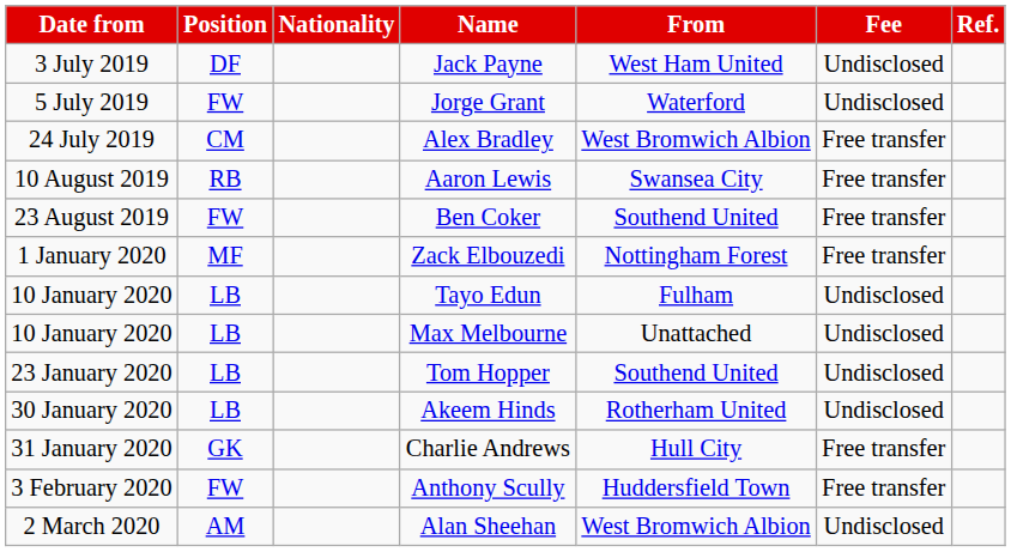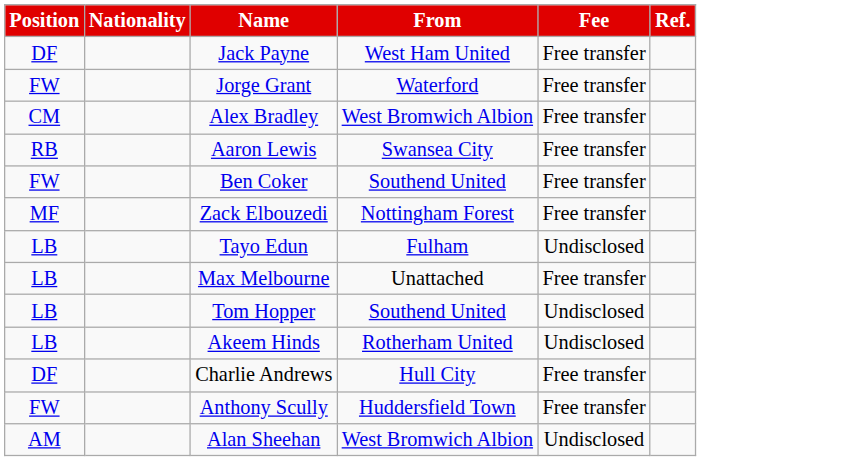 <table class="wikitable"  style="text-align:center;">
 <tr>
-<th style="background:#E00000; color:white;">Date from</th>
 <th style="background:#E00000; color:white;">Position</th>
 <th style="background:#E00000; color:white;">Nationality</th>
 <th style="background:#E00000; color:white;">Name</th>
 <th style="background:#E00000; color:white;">From</th>
 <th style="background:#E00000; color:white;">Fee</th>
 <th style="background:#E00000; color:white;">Ref.</th>
 </tr>
 <tr>
-<td>3 July 2019</td>
 <td><a href='#'>DF</a></td>
 <td></td>
 <td><a href='#'>Jack Payne</a></td>
 <td><a href='#'>West Ham United</a></td>
-<td>Undisclosed</td>
+<td>Free transfer</td>
 <td></td>
 </tr>
 <tr>
-<td>5 July 2019</td>
 <td><a href='#'>FW</a></td>
 <td></td>
 <td><a href='#'>Jorge Grant</a></td>
 <td><a href='#'>Waterford</a></td>
-<td>Undisclosed</td>
+<td>Free transfer</td>
 <td></td>
 </tr>
 <tr>
-<td>24 July 2019</td>
 <td><a href='#'>CM</a></td>
 <td></td>
 <td><a href='#'>Alex Bradley</a></td>
 <td><a href='#'>West Bromwich Albion</a></td>
 <td>Free transfer</td>
 <td></td>
 </tr>
 <tr>
-<td>10 August 2019</td>
 <td><a href='#'>RB</a></td>
 <td></td>
 <td><a href='#'>Aaron Lewis</a></td>
 <td><a href='#'>Swansea City</a></td>
 <td>Free transfer</td>
 <td></td>
 </tr>
 <tr>
-<td>23 August 2019</td>
 <td><a href='#'>FW</a></td>
 <td></td>
 <td><a href='#'>Ben Coker</a></td>
 <td><a href='#'>Southend United</a></td>
 <td>Free transfer</td>
 <td></td>
 </tr>
 <tr>
-<td>1 January 2020</td>
 <td><a href='#'>MF</a></td>
 <td></td>
 <td><a href='#'>Zack Elbouzedi</a></td>
 <td><a href='#'>Nottingham Forest</a></td>
 <td>Free transfer</td>
 <td></td>
 </tr>
 <tr>
-<td>10 January 2020</td>
 <td><a href='#'>LB</a></td>
 <td></td>
 <td><a href='#'>Tayo Edun</a></td>
 <td><a href='#'>Fulham</a></td>
 <td>Undisclosed</td>
 <td></td>
 </tr>
 <tr>
-<td>10 January 2020</td>
 <td><a href='#'>LB</a></td>
 <td></td>
 <td><a href='#'>Max Melbourne</a></td>
 <td>Unattached</td>
-<td>Undisclosed</td>
+<td>Free transfer</td>
 <td></td>
 </tr>
 <tr>
-<td>23 January 2020</td>
 <td><a href='#'>LB</a></td>
 <td></td>
 <td><a href='#'>Tom Hopper</a></td>
 <td><a href='#'>Southend United</a></td>
 <td>Undisclosed</td>
 <td></td>
 </tr>
 <tr>
-<td>30 January 2020</td>
 <td><a href='#'>LB</a></td>
 <td></td>
 <td><a href='#'>Akeem Hinds</a></td>
 <td><a href='#'>Rotherham United</a></td>
 <td>Undisclosed</td>
 <td></td>
 </tr>
 <tr>
-<td>31 January 2020</td>
-<td><a href='#'>GK</a></td>
+<td><a href='#'>DF</a></td>
 <td></td>
 <td>Charlie Andrews</td>
 <td><a href='#'>Hull City</a></td>
 <td>Free transfer</td>
 <td></td>
 </tr>
 <tr>
-<td>3 February 2020</td>
 <td><a href='#'>FW</a></td>
 <td></td>
 <td><a href='#'>Anthony Scully</a></td>
 <td><a href='#'>Huddersfield Town</a></td>
 <td>Free transfer</td>
 <td></td>
 </tr>
 <tr>
-<td>2 March 2020</td>
 <td><a href='#'>AM</a></td>
 <td></td>
 <td><a href='#'>Alan Sheehan</a></td>
 <td><a href='#'>West Bromwich Albion</a></td>
 <td>Undisclosed</td>
 <td></td>
 </tr>
 </table>
